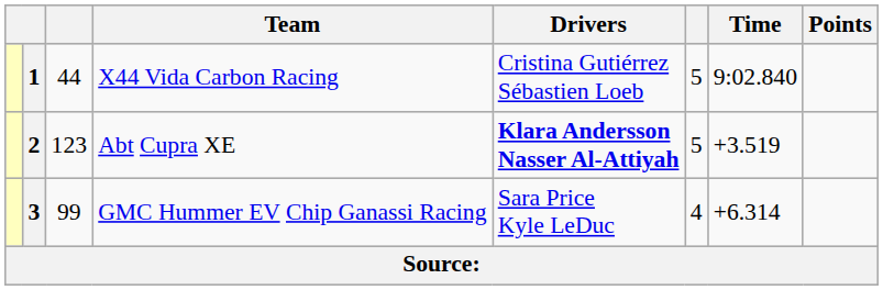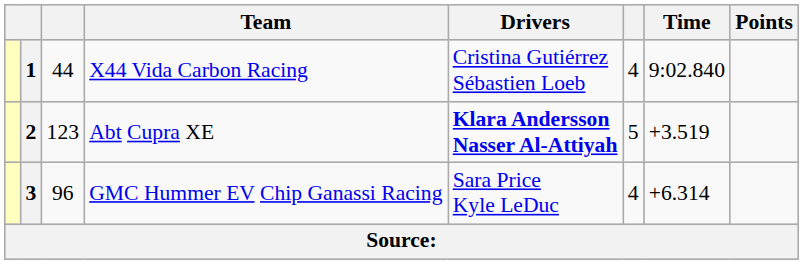 <table class="wikitable" style="font-size: 85%">
 <tr>
 <th scope="col" colspan="2"></th>
 <th scope="col"></th>
 <th scope="col">Team</th>
 <th scope="col">Drivers</th>
 <th scope="col"></th>
 <th scope="col">Time</th>
 <th scope="col">Points</th>
 </tr>
 <tr>
 <td style="background-color:#FFFFBF"> </td>
 <th scope=row>1</th>
 <td align=center>44</td>
 <td> <a href='#'>X44 Vida Carbon Racing</a></td>
 <td> <a href='#'>Cristina Gutiérrez</a><br> <a href='#'>Sébastien Loeb</a></td>
-<td>5</td>
+<td>4</td>
 <td>9:02.840</td>
 <td></td>
 </tr>
 <tr>
 <td style="background-color:#FFFFBF"> </td>
 <th scope=row>2</th>
 <td align=center>123</td>
 <td> <a href='#'>Abt</a> <a href='#'>Cupra</a> XE</td>
 <td><strong> <a href='#'>Klara Andersson</a><br> <a href='#'>Nasser Al-Attiyah</a></strong></td>
 <td>5</td>
 <td>+3.519</td>
 <td></td>
 </tr>
 <tr>
 <td style="background-color:#FFFFBF"> </td>
 <th scope=row>3</th>
-<td align=center>99</td>
+<td align=center>96</td>
 <td> <a href='#'>GMC Hummer EV</a> <a href='#'>Chip Ganassi Racing</a></td>
 <td> <a href='#'>Sara Price</a><br> <a href='#'>Kyle LeDuc</a></td>
 <td>4</td>
 <td>+6.314</td>
 <td align=center></td>
 </tr>
 <tr>
 <th colspan="8">Source:</th>
 </tr>
 </table>
